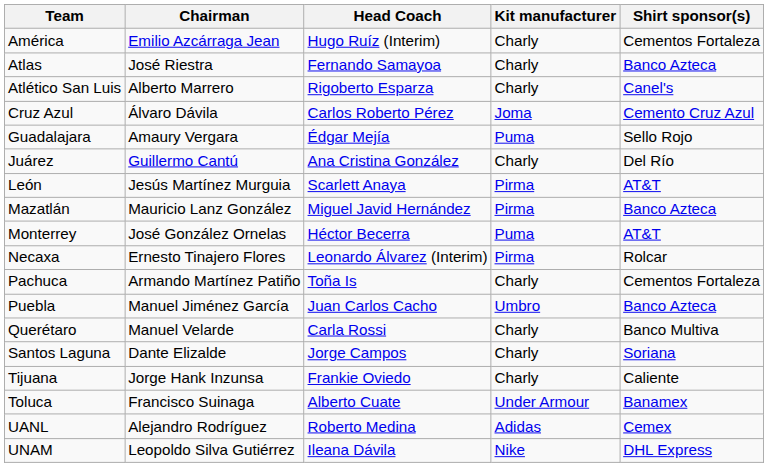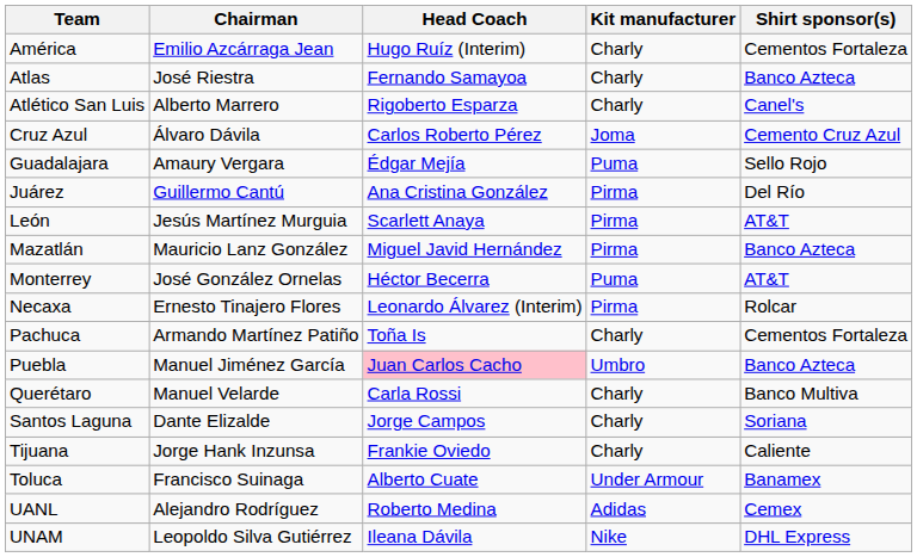 <table class="wikitable sortable" style="text-align: left;">
 <tr>
 <th>Team</th>
 <th>Chairman</th>
 <th>Head Coach</th>
 <th>Kit manufacturer</th>
 <th>Shirt sponsor(s)</th>
 </tr>
 <tr>
 <td>América</td>
 <td><a href='#'>Emilio Azcárraga Jean</a></td>
 <td> <a href='#'>Hugo Ruíz</a> (Interim)</td>
 <td>Charly</td>
 <td>Cementos Fortaleza</td>
 </tr>
 <tr>
 <td>Atlas</td>
 <td>José Riestra</td>
 <td> <a href='#'>Fernando Samayoa</a></td>
 <td>Charly</td>
 <td><a href='#'>Banco Azteca</a></td>
 </tr>
 <tr>
 <td>Atlético San Luis</td>
 <td>Alberto Marrero</td>
 <td> <a href='#'>Rigoberto Esparza</a></td>
 <td>Charly</td>
 <td><a href='#'>Canel's</a></td>
 </tr>
 <tr>
 <td>Cruz Azul</td>
 <td>Álvaro Dávila</td>
 <td> <a href='#'>Carlos Roberto Pérez</a></td>
 <td><a href='#'>Joma</a></td>
 <td><a href='#'>Cemento Cruz Azul</a></td>
 </tr>
 <tr>
 <td>Guadalajara</td>
 <td>Amaury Vergara</td>
 <td> <a href='#'>Édgar Mejía</a></td>
 <td><a href='#'>Puma</a></td>
 <td>Sello Rojo</td>
 </tr>
 <tr>
 <td>Juárez</td>
 <td><a href='#'>Guillermo Cantú</a></td>
 <td> <a href='#'>Ana Cristina González</a></td>
-<td>Charly</td>
+<td><a href='#'>Pirma</a></td>
 <td>Del Río</td>
 </tr>
 <tr>
 <td>León</td>
 <td>Jesús Martínez Murguia</td>
 <td> <a href='#'>Scarlett Anaya</a></td>
 <td><a href='#'>Pirma</a></td>
 <td><a href='#'>AT&T</a></td>
 </tr>
 <tr>
 <td>Mazatlán</td>
 <td>Mauricio Lanz González</td>
 <td> <a href='#'>Miguel Javid Hernández</a></td>
 <td><a href='#'>Pirma</a></td>
 <td><a href='#'>Banco Azteca</a></td>
 </tr>
 <tr>
 <td>Monterrey</td>
 <td>José González Ornelas</td>
 <td> <a href='#'>Héctor Becerra</a></td>
 <td><a href='#'>Puma</a></td>
 <td><a href='#'>AT&T</a></td>
 </tr>
 <tr>
 <td>Necaxa</td>
 <td>Ernesto Tinajero Flores</td>
 <td> <a href='#'>Leonardo Álvarez</a> (Interim)</td>
 <td><a href='#'>Pirma</a></td>
 <td>Rolcar</td>
 </tr>
 <tr>
 <td>Pachuca</td>
 <td>Armando Martínez Patiño</td>
 <td> <a href='#'>Toña Is</a></td>
 <td>Charly</td>
 <td>Cementos Fortaleza</td>
 </tr>
 <tr>
 <td>Puebla</td>
 <td>Manuel Jiménez García</td>
-<td> <a href='#'>Juan Carlos Cacho</a></td>
+<td style="background: pink;"> <a href='#'>Juan Carlos Cacho</a></td>
 <td><a href='#'>Umbro</a></td>
 <td><a href='#'>Banco Azteca</a></td>
 </tr>
 <tr>
 <td>Querétaro</td>
 <td>Manuel Velarde</td>
 <td> <a href='#'>Carla Rossi</a></td>
 <td>Charly</td>
 <td>Banco Multiva</td>
 </tr>
 <tr>
 <td>Santos Laguna</td>
 <td>Dante Elizalde</td>
 <td> <a href='#'>Jorge Campos</a></td>
 <td>Charly</td>
 <td><a href='#'>Soriana</a></td>
 </tr>
 <tr>
 <td>Tijuana</td>
 <td>Jorge Hank Inzunsa</td>
 <td> <a href='#'>Frankie Oviedo</a></td>
 <td>Charly</td>
 <td>Caliente</td>
 </tr>
 <tr>
 <td>Toluca</td>
 <td>Francisco Suinaga</td>
 <td> <a href='#'>Alberto Cuate</a></td>
 <td><a href='#'>Under Armour</a></td>
 <td><a href='#'>Banamex</a></td>
 </tr>
 <tr>
 <td>UANL</td>
 <td>Alejandro Rodríguez</td>
 <td> <a href='#'>Roberto Medina</a></td>
 <td><a href='#'>Adidas</a></td>
 <td><a href='#'>Cemex</a></td>
 </tr>
 <tr>
 <td>UNAM</td>
 <td>Leopoldo Silva Gutiérrez</td>
 <td> <a href='#'>Ileana Dávila</a></td>
 <td><a href='#'>Nike</a></td>
 <td><a href='#'>DHL Express</a></td>
 </tr>
 </table>
